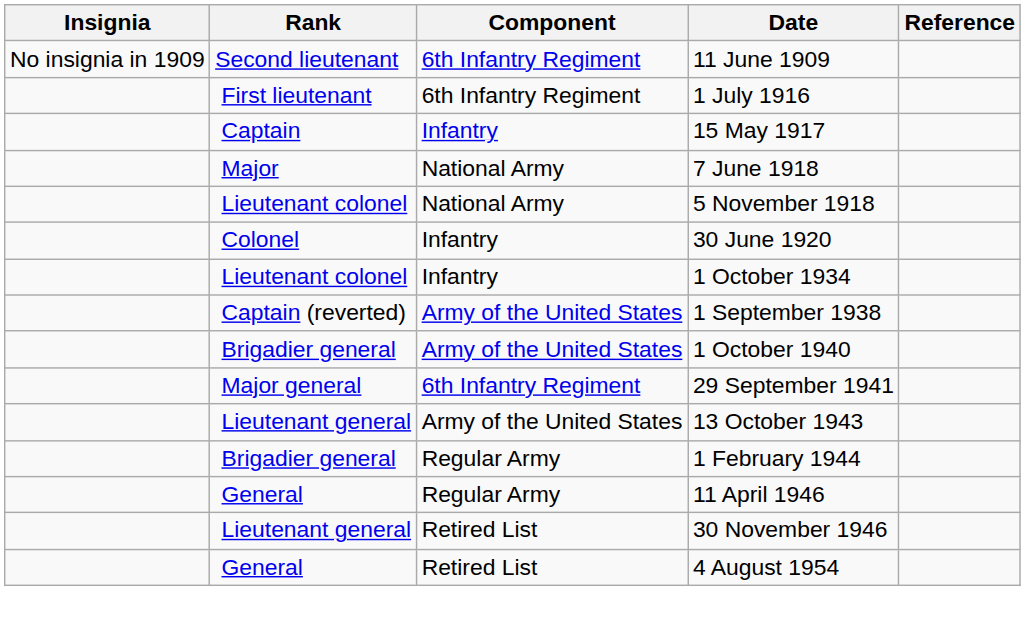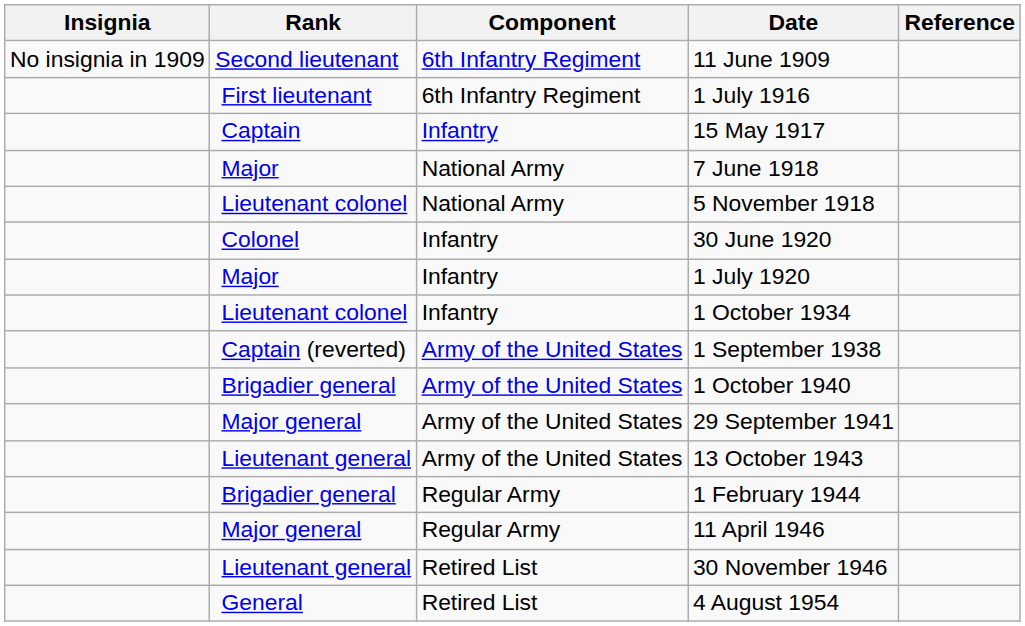 <table class="wikitable">
 <tr>
 <th>Insignia</th>
 <th>Rank</th>
 <th>Component</th>
 <th>Date</th>
 <th>Reference</th>
 </tr>
 <tr>
 <td> No insignia in 1909</td>
 <td><a href='#'>Second lieutenant</a></td>
 <td><a href='#'>6th Infantry Regiment</a></td>
 <td>11 June 1909</td>
 <td></td>
 </tr>
 <tr>
 <td></td>
 <td> <a href='#'>First lieutenant</a></td>
 <td>6th Infantry Regiment</td>
 <td>1 July 1916</td>
 <td></td>
 </tr>
 <tr>
 <td></td>
 <td> <a href='#'>Captain</a></td>
 <td><a href='#'>Infantry</a></td>
 <td>15 May 1917</td>
 <td></td>
 </tr>
 <tr>
 <td></td>
 <td> <a href='#'>Major</a></td>
 <td>National Army</td>
 <td>7 June 1918</td>
 <td></td>
 </tr>
 <tr>
 <td></td>
 <td> <a href='#'>Lieutenant colonel</a></td>
 <td>National Army</td>
 <td>5 November 1918</td>
 <td></td>
 </tr>
 <tr>
 <td></td>
 <td> <a href='#'>Colonel</a></td>
 <td>Infantry</td>
 <td>30 June 1920</td>
 <td></td>
 </tr>
 <tr>
 <td></td>
+<td> <a href='#'>Major</a></td>
+<td>Infantry</td>
+<td>1 July 1920</td>
+<td></td>
+</tr>
+<tr>
+<td></td>
 <td> <a href='#'>Lieutenant colonel</a></td>
 <td>Infantry</td>
 <td>1 October 1934</td>
 <td></td>
 </tr>
 <tr>
 <td></td>
 <td> <a href='#'>Captain</a> (reverted)</td>
 <td><a href='#'>Army of the United States</a></td>
 <td>1 September 1938</td>
 <td></td>
 </tr>
 <tr>
 <td></td>
 <td> <a href='#'>Brigadier general</a></td>
 <td><a href='#'>Army of the United States</a></td>
 <td>1 October 1940</td>
 <td></td>
 </tr>
 <tr>
 <td></td>
 <td> <a href='#'>Major general</a></td>
-<td><a href='#'>6th Infantry Regiment</a></td>
+<td>Army of the United States</td>
 <td>29 September 1941</td>
 <td></td>
 </tr>
 <tr>
 <td></td>
 <td> <a href='#'>Lieutenant general</a></td>
 <td>Army of the United States</td>
 <td>13 October 1943</td>
 <td></td>
 </tr>
 <tr>
 <td></td>
 <td> <a href='#'>Brigadier general</a></td>
 <td>Regular Army</td>
 <td>1 February 1944</td>
 <td></td>
 </tr>
 <tr>
 <td></td>
-<td> <a href='#'>General</a></td>
+<td> <a href='#'>Major general</a></td>
 <td>Regular Army</td>
 <td>11 April 1946</td>
 <td></td>
 </tr>
 <tr>
 <td></td>
 <td> <a href='#'>Lieutenant general</a></td>
 <td>Retired List</td>
 <td>30 November 1946</td>
 <td></td>
 </tr>
 <tr>
 <td></td>
 <td> <a href='#'>General</a></td>
 <td>Retired List</td>
 <td>4 August 1954</td>
 <td></td>
 </tr>
 </table>
